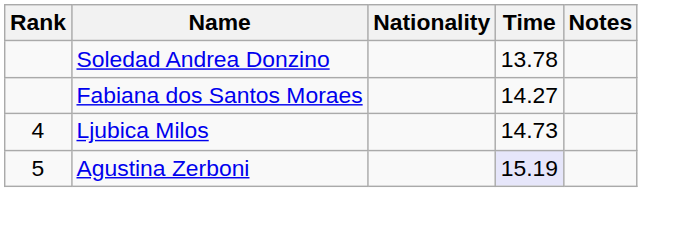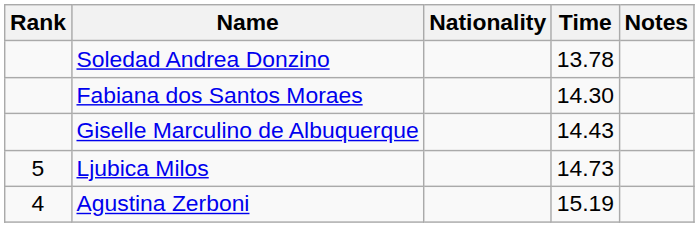 <table class="wikitable sortable" style="text-align:center">
 <tr>
 <th>Rank</th>
 <th>Name</th>
 <th>Nationality</th>
 <th>Time</th>
 <th>Notes</th>
 </tr>
 <tr>
 <td align=center></td>
 <td align=left><a href='#'>Soledad Andrea Donzino</a></td>
 <td align=left></td>
 <td>13.78</td>
 <td></td>
 </tr>
 <tr>
 <td align=center></td>
 <td align=left><a href='#'>Fabiana dos Santos Moraes</a></td>
 <td align=left></td>
-<td>14.27</td>
+<td>14.30</td>
 <td></td>
 </tr>
 <tr>
-<td align=center>4</td>
+<td align=center></td>
+<td align=left><a href='#'>Giselle Marculino de Albuquerque</a></td>
+<td align=left></td>
+<td>14.43</td>
+<td></td>
+</tr>
+<tr>
+<td align=center>5</td>
 <td align=left><a href='#'>Ljubica Milos</a></td>
 <td align=left></td>
 <td>14.73</td>
 <td></td>
 </tr>
 <tr>
-<td align=center>5</td>
+<td align=center>4</td>
 <td align=left><a href='#'>Agustina Zerboni</a></td>
 <td align=left></td>
-<td style="background: lavender;">15.19</td>
+<td>15.19</td>
 <td></td>
 </tr>
 </table>
